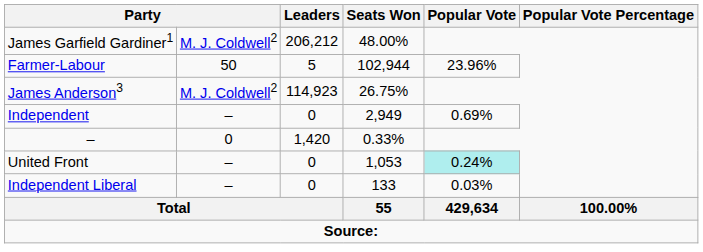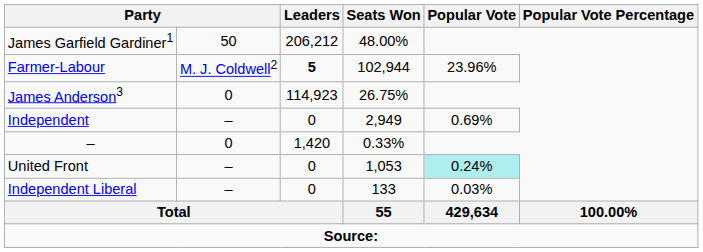 <table class="wikitable">
 <tr>
 <th colspan="2">Party</th>
 <th>Leaders</th>
 <th>Seats Won</th>
 <th>Popular Vote</th>
 <th>Popular Vote Percentage</th>
 </tr>
 <tr>
 <td>James Garfield Gardiner<sup>1</sup></td>
-<td><a href='#'>M. J. Coldwell</a><sup>2</sup></td>
+<td align=center>50</td>
 <td align=center>206,212</td>
 <td align=center>48.00%</td>
 </tr>
 <tr>
 <td><a href='#'>Farmer-Labour</a></td>
-<td align=center>50</td>
-<td align=center>5</td>
+<td><a href='#'>M. J. Coldwell</a><sup>2</sup></td>
+<td align=center><strong>5</strong></td>
 <td align=center>102,944</td>
 <td align=center>23.96%</td>
 </tr>
 <tr>
 <td><a href='#'>James Anderson</a><sup>3</sup></td>
-<td><a href='#'>M. J. Coldwell</a><sup>2</sup></td>
+<td align=center>0</td>
 <td align=center>114,923</td>
 <td align=center>26.75%</td>
 </tr>
 <tr>
 <td><a href='#'>Independent</a></td>
 <td align=center>–</td>
 <td align=center>0</td>
 <td align=center>2,949</td>
 <td align=center>0.69%</td>
 </tr>
 <tr>
 <td align=center>–</td>
 <td align=center>0</td>
 <td align=center>1,420</td>
 <td align=center>0.33%</td>
 </tr>
 <tr>
 <td>United Front</td>
 <td align=center>–</td>
 <td align=center>0</td>
 <td align=center>1,053</td>
 <td align=center style="background: paleturquoise;">0.24%</td>
 </tr>
 <tr>
 <td><a href='#'>Independent Liberal</a></td>
 <td align=center>–</td>
 <td align=center>0</td>
 <td align=center>133</td>
 <td align=center>0.03%</td>
 </tr>
 <tr>
 <th colspan=3>Total</th>
 <th>55</th>
 <th>429,634</th>
 <th>100.00%</th>
 </tr>
 <tr>
 <td align="center" colspan=6><strong>Source:</strong>  </td>
 </tr>
 </table>
